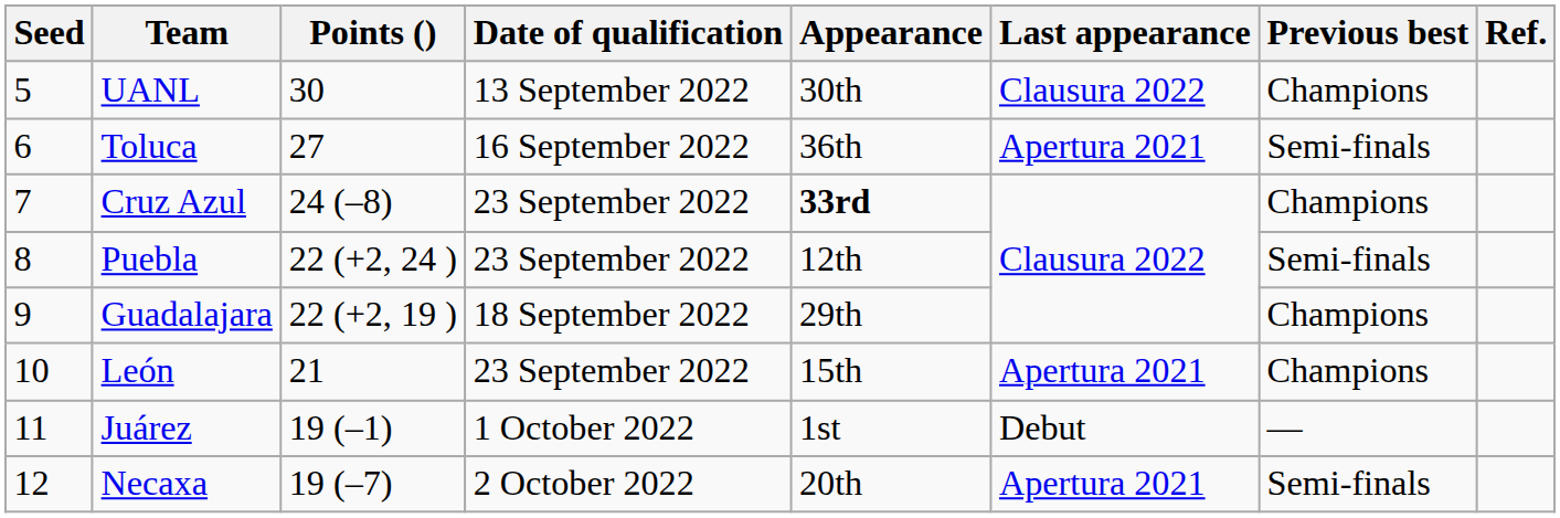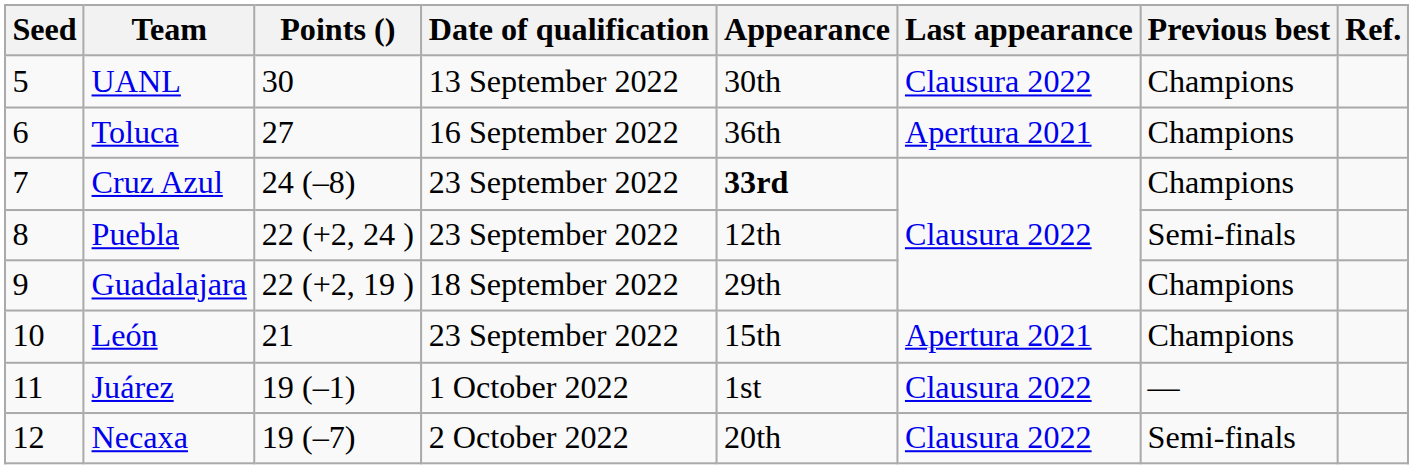 <table class="wikitable sortable">
 <tr>
 <th>Seed</th>
 <th>Team</th>
 <th>Points ()</th>
 <th>Date of qualification</th>
 <th>Appearance</th>
 <th>Last appearance</th>
 <th>Previous best</th>
 <th>Ref.</th>
 </tr>
 <tr>
 <td>5</td>
 <td><a href='#'>UANL</a></td>
 <td>30</td>
 <td>13 September 2022</td>
 <td>30th</td>
 <td rowspan="1"><a href='#'>Clausura 2022</a></td>
 <td>Champions<br></td>
 <td></td>
 </tr>
 <tr>
 <td>6</td>
 <td><a href='#'>Toluca</a></td>
 <td>27</td>
 <td>16 September 2022</td>
 <td>36th</td>
 <td rowspan="1"><a href='#'>Apertura 2021</a></td>
-<td>Semi-finals<br></td>
+<td>Champions<br></td>
 <td></td>
 </tr>
 <tr>
 <td>7</td>
 <td><a href='#'>Cruz Azul</a></td>
 <td>24 (–8)</td>
 <td>23 September 2022</td>
 <td><strong>33rd</strong></td>
 <td rowspan="3"><a href='#'>Clausura 2022</a></td>
 <td>Champions<br></td>
 <td></td>
 </tr>
 <tr>
 <td>8</td>
 <td><a href='#'>Puebla</a></td>
 <td>22 (+2, 24 )</td>
 <td>23 September 2022</td>
 <td>12th</td>
 <td>Semi-finals<br></td>
 <td></td>
 </tr>
 <tr>
 <td>9</td>
 <td><a href='#'>Guadalajara</a></td>
 <td>22 (+2, 19 )</td>
 <td>18 September 2022</td>
 <td>29th</td>
 <td>Champions<br></td>
 <td></td>
 </tr>
 <tr>
 <td>10</td>
 <td><a href='#'>León</a></td>
 <td>21</td>
 <td>23 September 2022</td>
 <td>15th</td>
 <td rowspan="1"><a href='#'>Apertura 2021</a></td>
 <td>Champions<br></td>
 <td></td>
 </tr>
 <tr>
 <td>11</td>
 <td><a href='#'>Juárez</a></td>
 <td>19 (–1)</td>
 <td>1 October 2022</td>
 <td>1st</td>
-<td>Debut</td>
+<td rowspan="1"><a href='#'>Clausura 2022</a></td>
 <td>—</td>
 </tr>
 <tr>
 <td>12</td>
 <td><a href='#'>Necaxa</a></td>
 <td>19 (–7)</td>
 <td>2 October 2022</td>
 <td>20th</td>
-<td rowspan="1"><a href='#'>Apertura 2021</a></td>
+<td><a href='#'>Clausura 2022</a></td>
 <td>Semi-finals<br></td>
 <td></td>
 </tr>
 </table>
